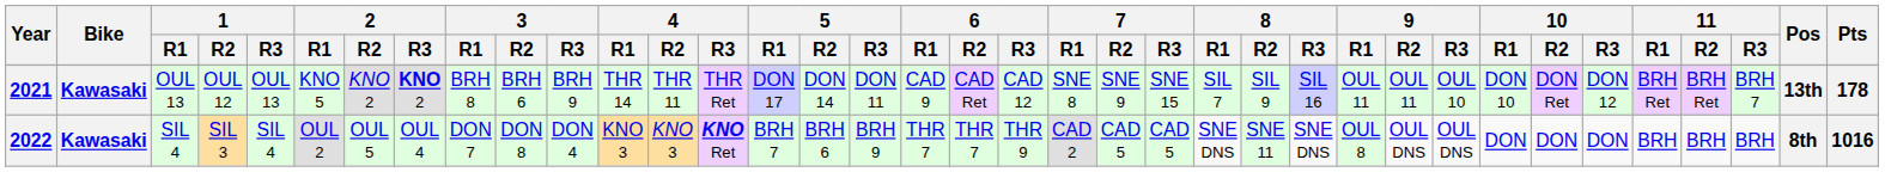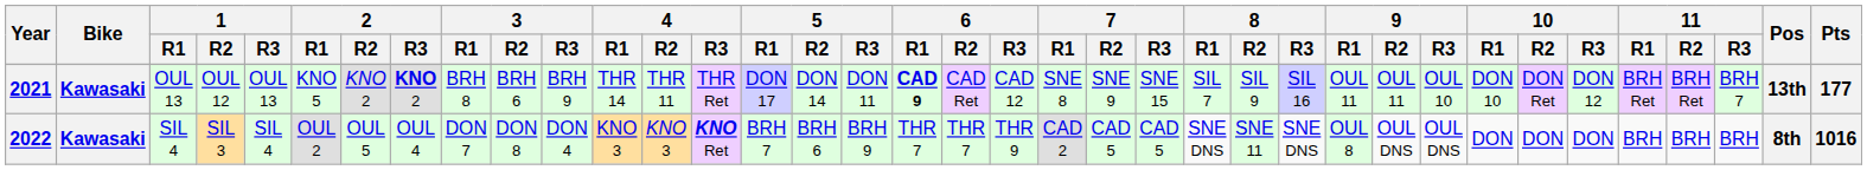 <table class="wikitable" style="text-align:center; font-size:85%">
 <tr>
 <th valign="middle" rowspan=2>Year</th>
 <th valign="middle" rowspan=2>Bike</th>
 <th colspan=3>1</th>
 <th colspan=3>2</th>
 <th colspan=3>3</th>
 <th colspan=3>4</th>
 <th colspan=3>5</th>
 <th colspan=3>6</th>
 <th colspan=3>7</th>
 <th colspan=3>8</th>
 <th colspan=3>9</th>
 <th colspan=3>10</th>
 <th colspan=3>11</th>
 <th rowspan=2>Pos</th>
 <th rowspan=2>Pts</th>
 </tr>
 <tr>
 <th>R1</th>
 <th>R2</th>
 <th>R3</th>
 <th>R1</th>
 <th>R2</th>
 <th>R3</th>
 <th>R1</th>
 <th>R2</th>
 <th>R3</th>
 <th>R1</th>
 <th>R2</th>
 <th>R3</th>
 <th>R1</th>
 <th>R2</th>
 <th>R3</th>
 <th>R1</th>
 <th>R2</th>
 <th>R3</th>
 <th>R1</th>
 <th>R2</th>
 <th>R3</th>
 <th>R1</th>
 <th>R2</th>
 <th>R3</th>
 <th>R1</th>
 <th>R2</th>
 <th>R3</th>
 <th>R1</th>
 <th>R2</th>
 <th>R3</th>
 <th>R1</th>
 <th>R2</th>
 <th>R3</th>
 </tr>
 <tr>
 </tr>
 <tr>
 <th><a href='#'>2021</a></th>
 <th><a href='#'>Kawasaki</a></th>
 <td style="background:#DFFFDF;"><a href='#'>OUL</a><br><small>13</small></td>
 <td style="background:#DFFFDF;"><a href='#'>OUL</a><br><small>12</small></td>
 <td style="background:#DFFFDF;"><a href='#'>OUL</a><br><small>13</small></td>
 <td style="background:#DFFFDF;"><a href='#'>KNO</a><br><small>5</small></td>
 <td style="background:#dfdfdf;"><em><a href='#'>KNO</a></em><br><small>2</small></td>
 <td style="background:#dfdfdf;"><strong> <a href='#'>KNO</a></strong><br><small>2</small></td>
 <td style="background:#DFFFDF;"><a href='#'>BRH</a><br><small>8</small></td>
 <td style="background:#DFFFDF;"><a href='#'>BRH</a><br><small>6</small></td>
 <td style="background:#DFFFDF;"><a href='#'>BRH</a><br><small>9</small></td>
 <td style="background:#DFFFDF;"><a href='#'>THR</a><br><small>14</small></td>
 <td style="background:#DFFFDF;"><a href='#'>THR</a><br><small>11</small></td>
 <td style="background:#EFCFFF;"><a href='#'>THR</a><br><small>Ret</small></td>
 <td style="background:#CFCFFF;"><a href='#'>DON</a><br><small>17</small></td>
 <td style="background:#DFFFDF;"><a href='#'>DON</a><br><small>14</small></td>
 <td style="background:#DFFFDF;"><a href='#'>DON</a><br><small>11</small></td>
-<td style="background:#DFFFDF;"><a href='#'>CAD</a><br><small>9</small></td>
+<td style="background:#DFFFDF;"><strong><a href='#'>CAD</a><br><small>9</small></strong></td>
 <td style="background:#EFCFFF;"><a href='#'>CAD</a><br><small>Ret</small></td>
 <td style="background:#DFFFDF;"><a href='#'>CAD</a><br><small>12</small></td>
 <td style="background:#DFFFDF;"><a href='#'>SNE</a><br><small>8</small></td>
 <td style="background:#DFFFDF;"><a href='#'>SNE</a><br><small>9</small></td>
 <td style="background:#DFFFDF;"><a href='#'>SNE</a><br><small>15</small></td>
 <td style="background:#DFFFDF;"><a href='#'>SIL</a><br><small>7</small></td>
 <td style="background:#DFFFDF;"><a href='#'>SIL</a><br><small>9</small></td>
 <td style="background:#CFCFFF;"><a href='#'>SIL</a><br><small>16</small></td>
 <td style="background:#DFFFDF;"><a href='#'>OUL</a><br><small>11</small></td>
 <td style="background:#DFFFDF;"><a href='#'>OUL</a><br><small>11</small></td>
 <td style="background:#DFFFDF;"><a href='#'>OUL</a><br><small>10</small></td>
 <td style="background:#DFFFDF;"><a href='#'>DON</a><br><small>10</small></td>
 <td style="background:#EFCFFF;"><a href='#'>DON</a><br><small>Ret</small></td>
 <td style="background:#DFFFDF;"><a href='#'>DON</a><br><small>12</small></td>
 <td style="background:#EFCFFF;"><a href='#'>BRH</a><br><small>Ret</small></td>
 <td style="background:#EFCFFF;"><a href='#'>BRH</a><br><small>Ret</small></td>
 <td style="background:#DFFFDF;"><a href='#'>BRH</a><br><small>7</small></td>
 <th rowspan=1>13th</th>
-<th rowspan=1>178</th>
+<th rowspan=1>177</th>
 </tr>
 <tr>
 <th><a href='#'>2022</a></th>
 <th><a href='#'>Kawasaki</a></th>
 <td style="background:#DFFFDF;"><a href='#'>SIL</a><br><small>4</small></td>
 <td style="background:#FFDF9F;"><a href='#'>SIL</a><br><small>3</small></td>
 <td style="background:#DFFFDF;"><a href='#'>SIL</a><br><small>4</small></td>
 <td style="background:#dfdfdf;"><a href='#'>OUL</a><br><small>2</small></td>
 <td style="background:#DFFFDF;"><a href='#'>OUL</a><br><small>5</small></td>
 <td style="background:#DFFFDF;"><a href='#'>OUL</a><br><small>4</small></td>
 <td style="background:#DFFFDF;"><a href='#'>DON</a><br><small>7</small></td>
 <td style="background:#DFFFDF;"><a href='#'>DON</a><br><small>8</small></td>
 <td style="background:#DFFFDF;"><a href='#'>DON</a><br><small>4</small></td>
 <td style="background:#FFDF9F;"><a href='#'>KNO</a><br><small>3</small></td>
 <td style="background:#FFDF9F;"><em><a href='#'>KNO</a></em><br><small>3</small></td>
 <td style="background:#EFCFFF;"><strong><em><a href='#'>KNO</a></em></strong><br><small>Ret</small></td>
 <td style="background:#DFFFDF;"><a href='#'>BRH</a><br><small>7</small></td>
 <td style="background:#DFFFDF;"><a href='#'>BRH</a><br><small>6</small></td>
 <td style="background:#DFFFDF;"><a href='#'>BRH</a><br><small>9</small></td>
 <td style="background:#DFFFDF;"><a href='#'>THR</a><br><small>7</small></td>
 <td style="background:#DFFFDF;"><a href='#'>THR</a><br><small>7</small></td>
 <td style="background:#DFFFDF;"><a href='#'>THR</a><br><small>9</small></td>
 <td style="background:#dfdfdf;"><a href='#'>CAD</a><br><small>2</small></td>
 <td style="background:#DFFFDF;"><a href='#'>CAD</a><br><small>5</small></td>
 <td style="background:#DFFFDF;"><a href='#'>CAD</a><br><small>5</small></td>
 <td><a href='#'>SNE</a><br><small>DNS</small></td>
 <td style="background:#DFFFDF;"><a href='#'>SNE</a><br><small>11</small></td>
 <td><a href='#'>SNE</a><br><small>DNS</small></td>
 <td style="background:#DFFFDF;"><a href='#'>OUL</a><br><small>8</small></td>
 <td><a href='#'>OUL</a><br><small>DNS</small></td>
 <td><a href='#'>OUL</a><br><small>DNS</small></td>
 <td><a href='#'>DON</a></td>
 <td><a href='#'>DON</a></td>
 <td><a href='#'>DON</a></td>
 <td><a href='#'>BRH</a></td>
 <td><a href='#'>BRH</a></td>
 <td><a href='#'>BRH</a></td>
 <th rowspan=1>8th</th>
 <th rowspan=1>1016</th>
 </tr>
 </table>
